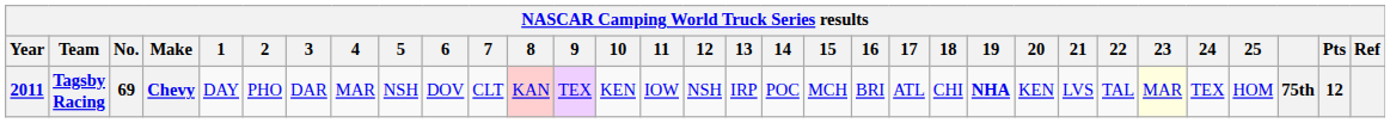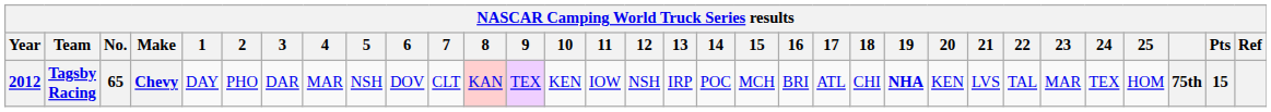 <table class="wikitable" style="text-align:center; font-size:75%">
 <tr>
 <th colspan=32><a href='#'>NASCAR Camping World Truck Series</a> results</th>
 </tr>
 <tr>
 <th>Year</th>
 <th>Team</th>
 <th>No.</th>
 <th>Make</th>
 <th>1</th>
 <th>2</th>
 <th>3</th>
 <th>4</th>
 <th>5</th>
 <th>6</th>
 <th>7</th>
 <th>8</th>
 <th>9</th>
 <th>10</th>
 <th>11</th>
 <th>12</th>
 <th>13</th>
 <th>14</th>
 <th>15</th>
 <th>16</th>
 <th>17</th>
 <th>18</th>
 <th>19</th>
 <th>20</th>
 <th>21</th>
 <th>22</th>
 <th>23</th>
 <th>24</th>
 <th>25</th>
 <th></th>
 <th>Pts</th>
 <th>Ref</th>
 </tr>
 <tr>
-<th><a href='#'>2011</a></th>
+<th><a href='#'>2012</a></th>
 <th><a href='#'>Tagsby Racing</a></th>
-<th>69</th>
+<th>65</th>
 <th><a href='#'>Chevy</a></th>
 <td><a href='#'>DAY</a></td>
 <td><a href='#'>PHO</a></td>
 <td><a href='#'>DAR</a></td>
 <td><a href='#'>MAR</a></td>
 <td><a href='#'>NSH</a></td>
 <td><a href='#'>DOV</a></td>
 <td><a href='#'>CLT</a></td>
 <td style="background:#FFCFCF;"><a href='#'>KAN</a><br></td>
 <td style="background:#EFCFFF;"><a href='#'>TEX</a><br></td>
 <td><a href='#'>KEN</a></td>
 <td><a href='#'>IOW</a></td>
 <td><a href='#'>NSH</a></td>
 <td><a href='#'>IRP</a></td>
 <td><a href='#'>POC</a></td>
 <td><a href='#'>MCH</a></td>
 <td><a href='#'>BRI</a></td>
 <td><a href='#'>ATL</a></td>
 <td><a href='#'>CHI</a></td>
 <td><strong><a href='#'>NHA</a></strong></td>
 <td><a href='#'>KEN</a></td>
 <td><a href='#'>LVS</a></td>
 <td><a href='#'>TAL</a></td>
-<td style="background: lightyellow;"><a href='#'>MAR</a></td>
+<td><a href='#'>MAR</a></td>
 <td><a href='#'>TEX</a></td>
 <td><a href='#'>HOM</a></td>
 <th>75th</th>
-<th>12</th>
+<th>15</th>
 <th></th>
 </tr>
 </table>
